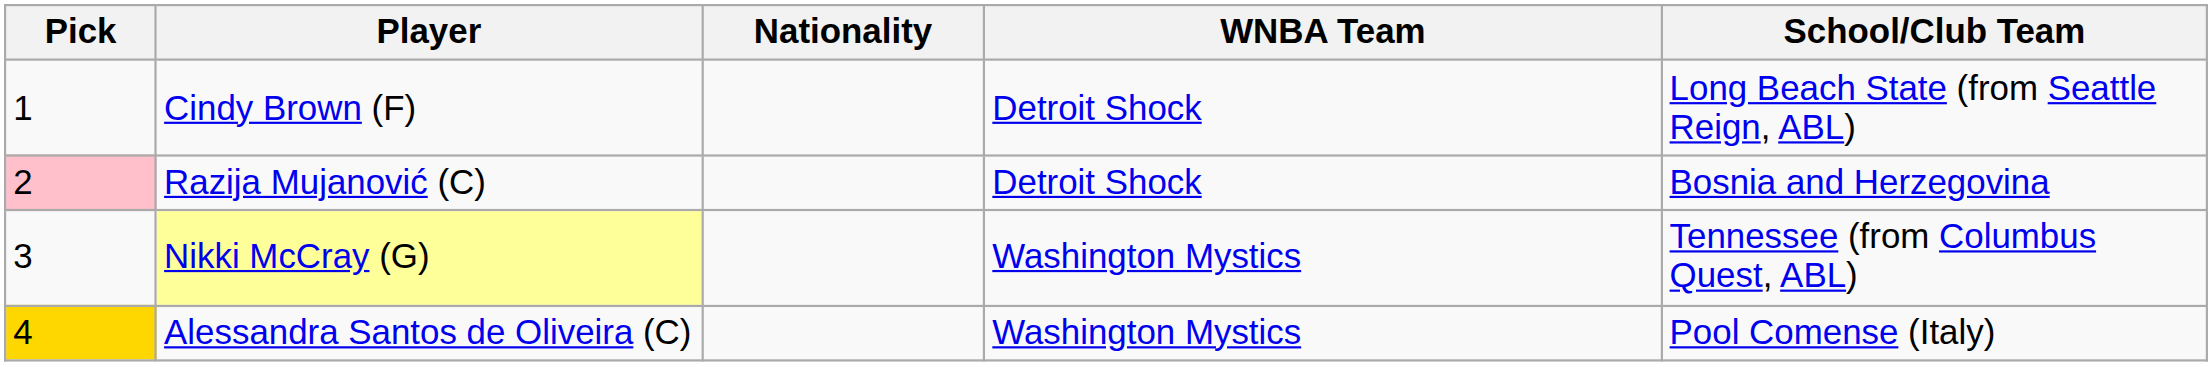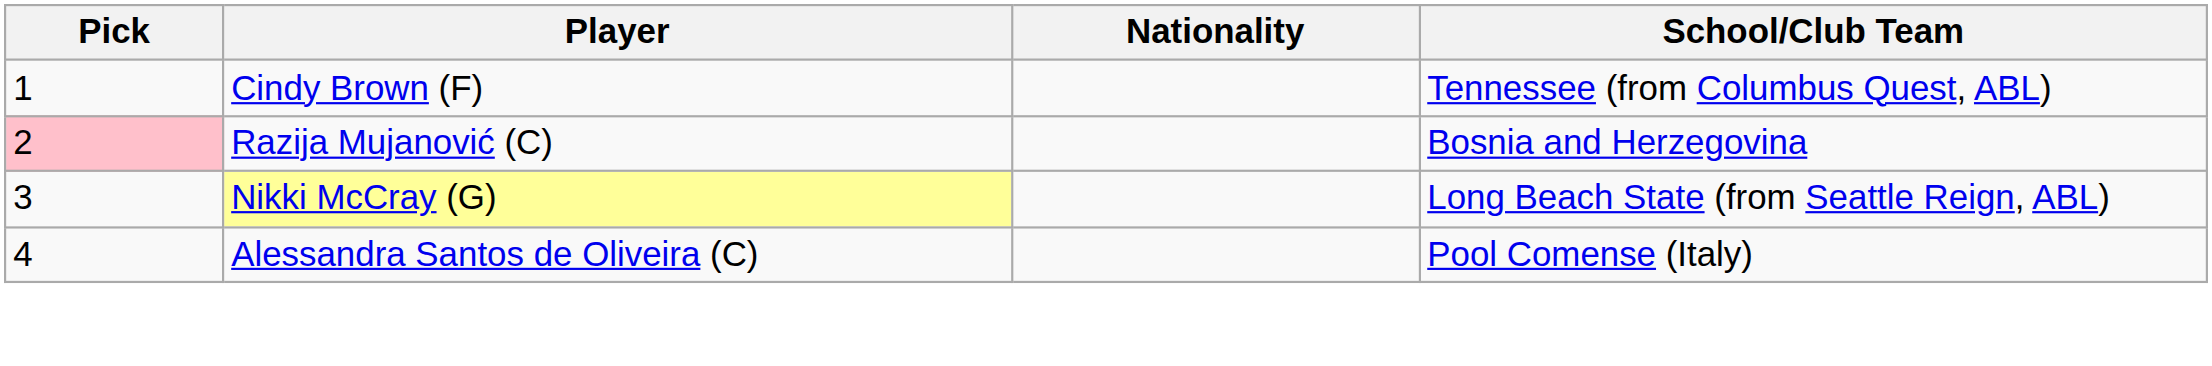 <table class="wikitable" style="width:80%">
 <tr>
 <th width=50>Pick</th>
 <th width=200>Player</th>
 <th width=100>Nationality</th>
-<th width=250>WNBA Team</th>
 <th width=200>School/Club Team</th>
 </tr>
 <tr>
 <td>1</td>
 <td><a href='#'>Cindy Brown</a> (F)</td>
 <td></td>
-<td><a href='#'>Detroit Shock</a></td>
-<td><a href='#'>Long Beach State</a> (from <a href='#'>Seattle Reign</a>, <a href='#'>ABL</a>)</td>
+<td><a href='#'>Tennessee</a> (from <a href='#'>Columbus Quest</a>, <a href='#'>ABL</a>)</td>
 </tr>
 <tr>
 <td style="background: pink;">2</td>
 <td><a href='#'>Razija Mujanović</a> (C)</td>
 <td></td>
-<td><a href='#'>Detroit Shock</a></td>
 <td><a href='#'>Bosnia and Herzegovina</a></td>
 </tr>
 <tr>
 <td>3</td>
 <td bgcolor="#FFFF99"><a href='#'>Nikki McCray</a> (G)</td>
 <td></td>
-<td><a href='#'>Washington Mystics</a></td>
-<td><a href='#'>Tennessee</a> (from <a href='#'>Columbus Quest</a>, <a href='#'>ABL</a>)</td>
+<td><a href='#'>Long Beach State</a> (from <a href='#'>Seattle Reign</a>, <a href='#'>ABL</a>)</td>
 </tr>
 <tr>
-<td style="background: gold;">4</td>
+<td>4</td>
 <td><a href='#'>Alessandra Santos de Oliveira</a> (C)</td>
 <td></td>
-<td><a href='#'>Washington Mystics</a></td>
 <td><a href='#'>Pool Comense</a> (Italy)</td>
 </tr>
 </table>
